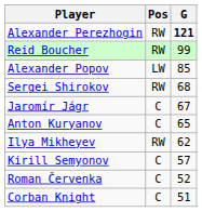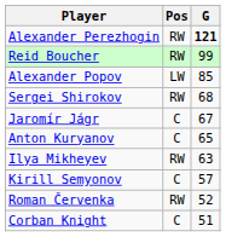 <table class="wikitable" style="text-align:center;">
 <tr>
 <th>Player</th>
 <th>Pos</th>
 <th>G</th>
 </tr>
 <tr>
 <td style="text-align:left;"> <a href='#'>Alexander Perezhogin</a></td>
 <td>RW</td>
 <td><strong>121</strong></td>
 </tr>
 <tr bgcolor="#cfc">
 <td style="text-align:left;"> <a href='#'>Reid Boucher</a></td>
 <td>RW</td>
 <td>99</td>
 </tr>
 <tr>
 <td style="text-align:left;"> <a href='#'>Alexander Popov</a></td>
 <td>LW</td>
 <td>85</td>
 </tr>
 <tr>
 <td style="text-align:left;"> <a href='#'>Sergei Shirokov</a></td>
 <td>RW</td>
 <td>68</td>
 </tr>
 <tr>
 <td style="text-align:left;"> <a href='#'>Jaromír Jágr</a></td>
 <td>C</td>
 <td>67</td>
 </tr>
 <tr>
 <td style="text-align:left;"> <a href='#'>Anton Kuryanov</a></td>
 <td>C</td>
 <td>65</td>
 </tr>
 <tr>
 <td style="text-align:left;"> <a href='#'>Ilya Mikheyev</a></td>
 <td>RW</td>
-<td>62</td>
+<td>63</td>
 </tr>
 <tr>
 <td style="text-align:left;"> <a href='#'>Kirill Semyonov</a></td>
 <td>C</td>
 <td>57</td>
 </tr>
 <tr>
 <td style="text-align:left;"> <a href='#'>Roman Červenka</a></td>
-<td>C</td>
+<td>RW</td>
 <td>52</td>
 </tr>
 <tr>
 <td style="text-align:left;"> <a href='#'>Corban Knight</a></td>
 <td>C</td>
 <td>51</td>
 </tr>
 </table>
